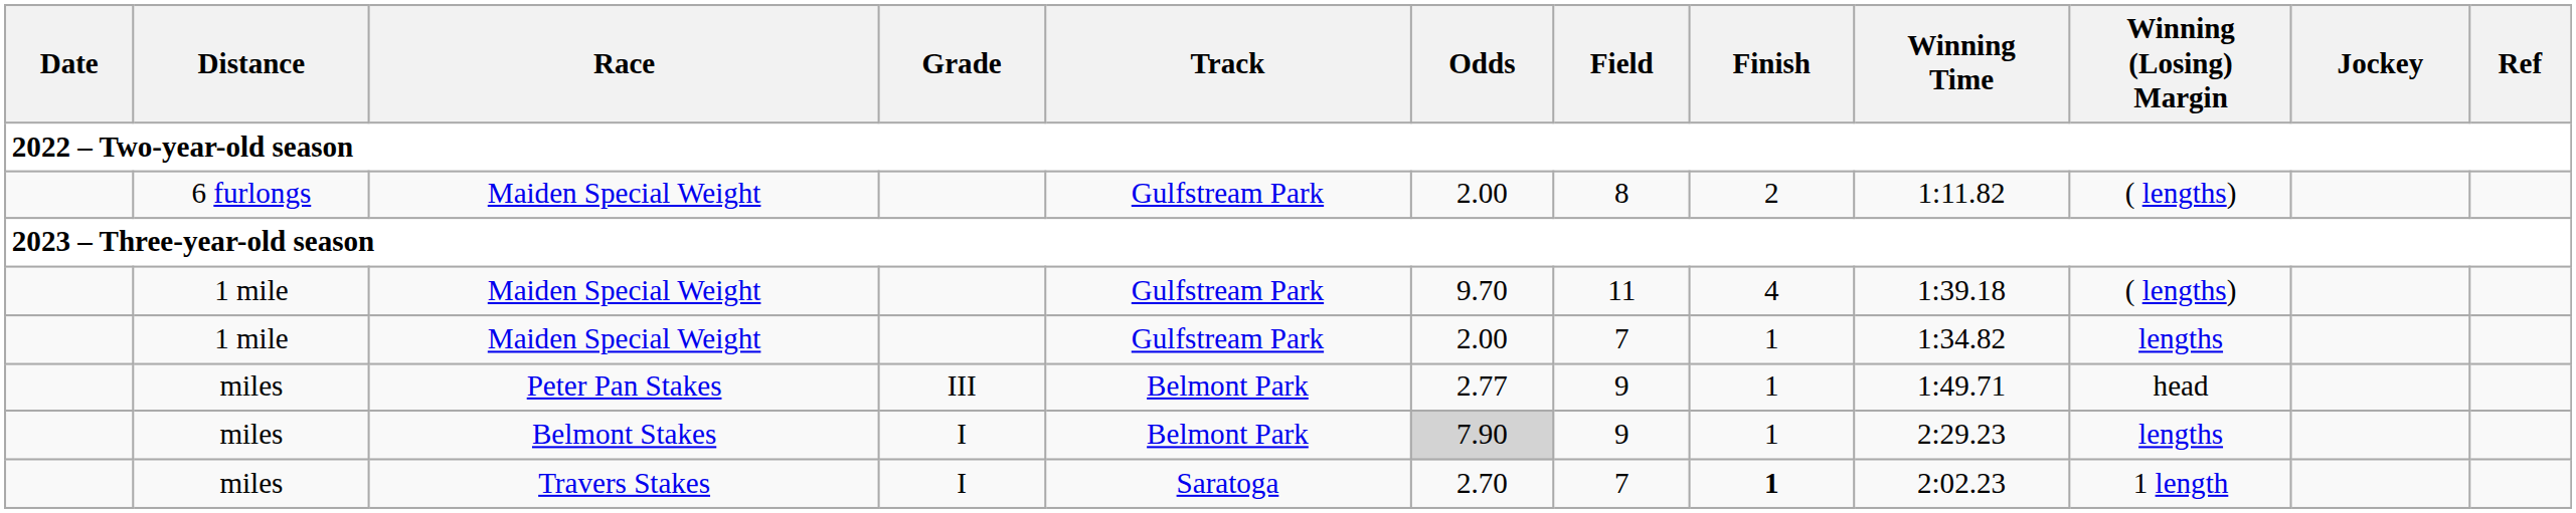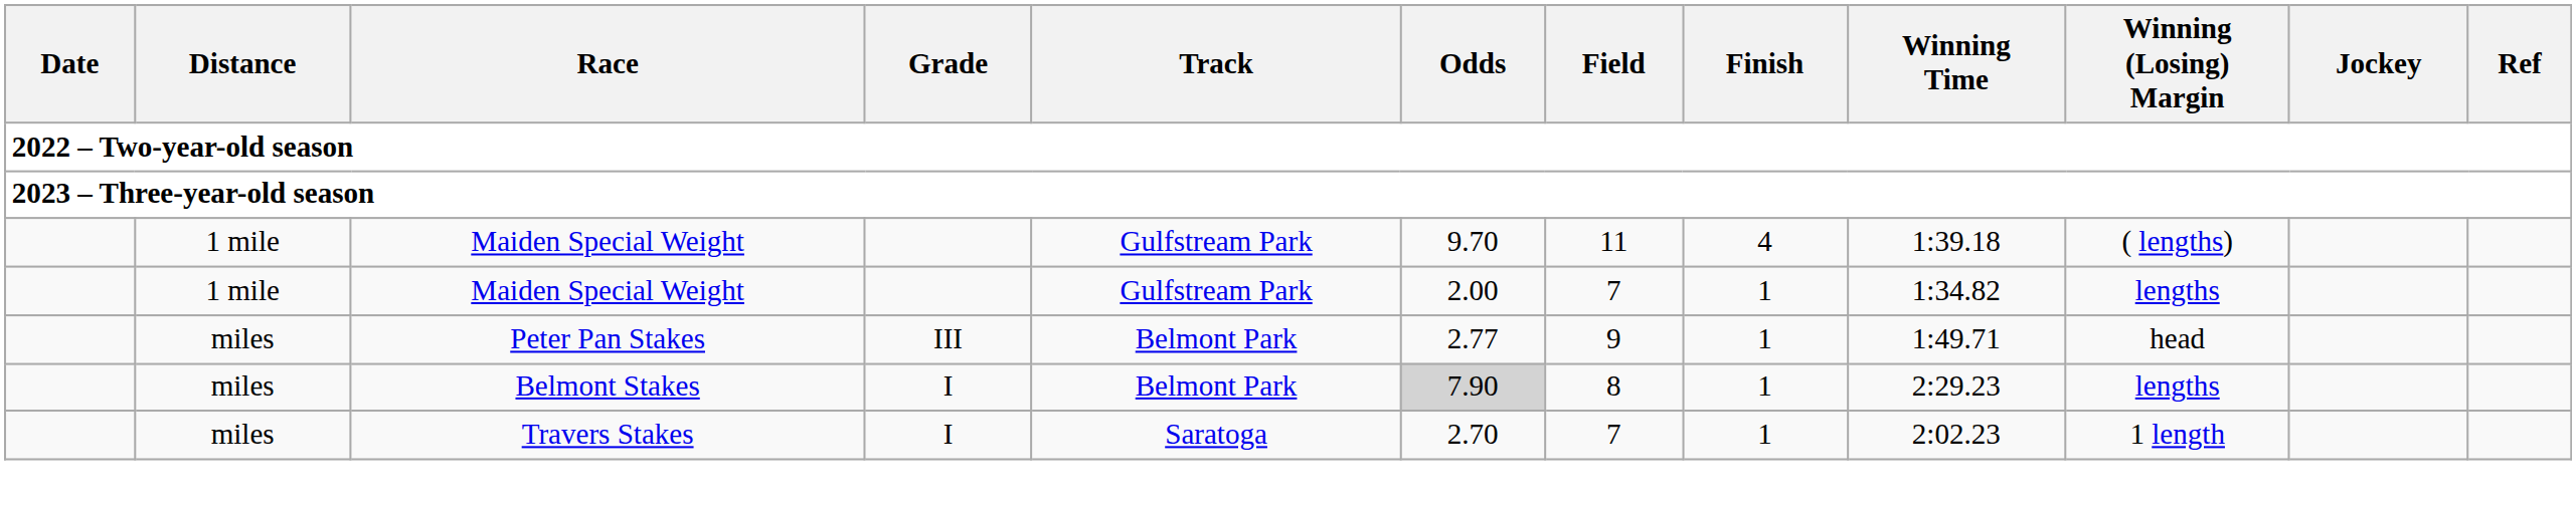 <table class = "wikitable sortable" style="text-align:center; width:100%; font-size:90%">
 <tr>
 <th scope="col">Date</th>
 <th scope="col">Distance</th>
 <th scope="col">Race</th>
 <th scope="col">Grade</th>
 <th scope="col">Track</th>
 <th scope="col">Odds</th>
 <th scope="col">Field</th>
 <th scope="col">Finish</th>
 <th scope="col">Winning<br>Time</th>
 <th scope="col">Winning<br>(Losing)<br>Margin</th>
 <th scope="col">Jockey</th>
 <th scope="col" class="unsortable">Ref</th>
 </tr>
 <tr style="background-color:white">
 <td align="left" colspan=12><strong>2022 – Two-year-old season</strong></td>
-</tr>
-<tr>
-<td></td>
-<td> 6 <a href='#'>furlongs</a></td>
-<td><a href='#'>Maiden Special Weight</a></td>
-<td></td>
-<td><a href='#'>Gulfstream Park</a></td>
-<td>2.00</td>
-<td>8</td>
-<td>2</td>
-<td>1:11.82</td>
-<td> ( <a href='#'>lengths</a>)</td>
-<td></td>
-<td></td>
 </tr>
 <tr style="background-color:white">
 <td align="left" colspan=12><strong>2023 – Three-year-old season</strong></td>
 </tr>
 <tr>
 <td></td>
 <td> 1 mile</td>
 <td><a href='#'>Maiden Special Weight</a></td>
 <td></td>
 <td><a href='#'>Gulfstream Park</a></td>
 <td>9.70</td>
 <td>11</td>
 <td>4</td>
 <td>1:39.18</td>
 <td>  ( <a href='#'>lengths</a>)</td>
 <td></td>
 <td></td>
 </tr>
 <tr>
 <td></td>
 <td> 1 mile</td>
 <td><a href='#'>Maiden Special Weight</a></td>
 <td></td>
 <td><a href='#'>Gulfstream Park</a></td>
 <td>2.00</td>
 <td>7</td>
 <td>1</td>
 <td>1:34.82</td>
 <td>   <a href='#'>lengths</a></td>
 <td></td>
 <td></td>
 </tr>
 <tr>
 <td></td>
 <td>  miles</td>
 <td><a href='#'>Peter Pan Stakes</a></td>
 <td>III</td>
 <td><a href='#'>Belmont Park</a></td>
 <td>2.77</td>
 <td>9</td>
 <td>1</td>
 <td>1:49.71</td>
 <td> head</td>
 <td></td>
 <td></td>
 </tr>
 <tr>
 <td></td>
 <td>  miles</td>
 <td><a href='#'>Belmont Stakes</a></td>
 <td>I</td>
 <td><a href='#'>Belmont Park</a></td>
 <td style="background: lightgrey;">7.90</td>
-<td>9</td>
+<td>8</td>
 <td>1</td>
 <td>2:29.23</td>
 <td>   <a href='#'>lengths</a></td>
 <td></td>
 <td></td>
 </tr>
 <tr>
 <td></td>
 <td>  miles</td>
 <td><a href='#'>Travers Stakes</a></td>
 <td>I</td>
 <td><a href='#'>Saratoga</a></td>
 <td>2.70</td>
 <td>7</td>
-<td><strong>1</strong></td>
+<td>1</td>
 <td>2:02.23</td>
 <td>  1 <a href='#'>length</a></td>
 <td></td>
 <td></td>
 </tr>
 </table>
